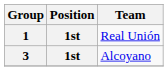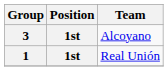 <table class="wikitable">
 <tr>
 <th>Group</th>
 <th>Position</th>
 <th>Team</th>
 </tr>
 <tr>
+<th>3</th>
+<th>1st</th>
+<td><a href='#'>Alcoyano</a></td>
+</tr>
+<tr>
 <th>1</th>
 <th>1st</th>
 <td><a href='#'>Real Unión</a></td>
 </tr>
 <tr>
-<th>3</th>
-<th>1st</th>
-<td><a href='#'>Alcoyano</a></td>
-</tr>
-<tr>
 </tr>
 </table>
